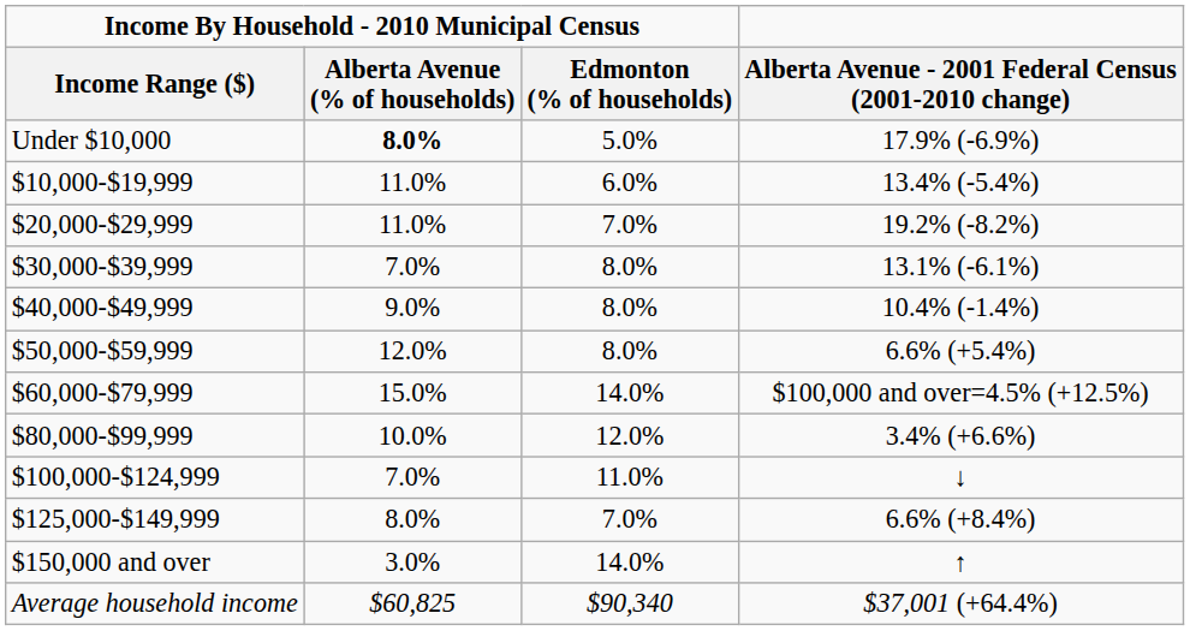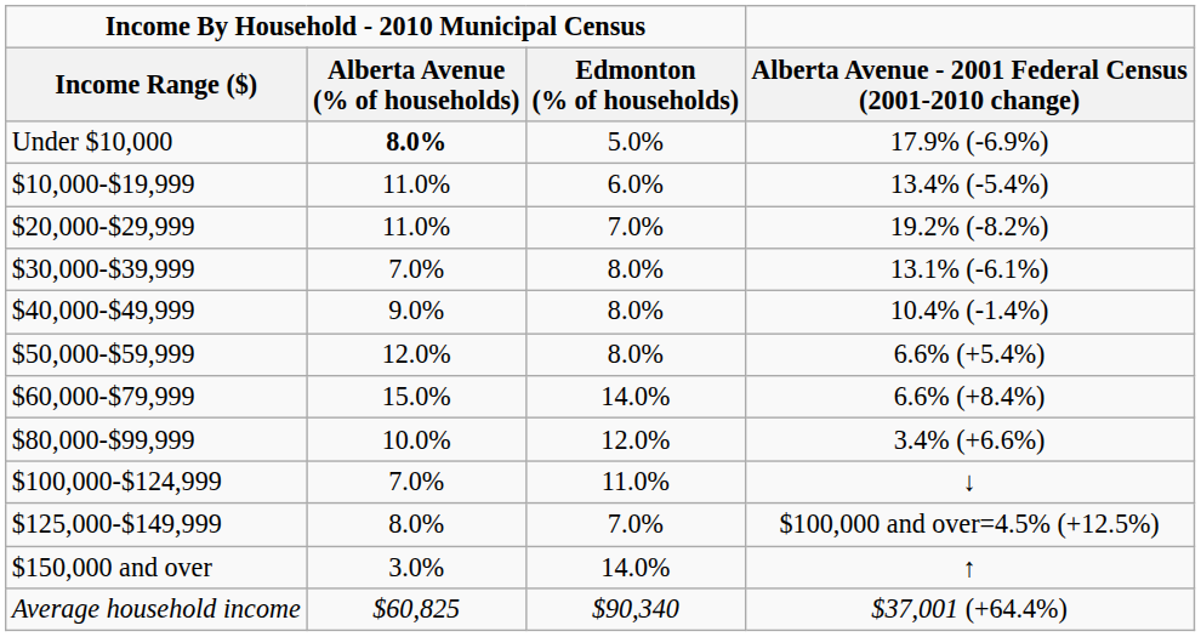 <table class="wikitable">
 <tr>
 <td colspan=3 align="center"><strong>Income By Household - 2010 Municipal Census</strong></td>
 </tr>
 <tr>
 <th>Income Range ($)</th>
 <th>Alberta Avenue<br>(% of households)</th>
 <th>Edmonton<br>(% of households)</th>
 <th>Alberta Avenue - 2001 Federal Census<br>(2001-2010 change)</th>
 </tr>
 <tr>
 <td>Under $10,000</td>
 <td align="center"><strong>8.0%</strong></td>
 <td align="center">5.0%</td>
 <td align="center">17.9% (-6.9%)</td>
 </tr>
 <tr>
 <td>$10,000-$19,999</td>
 <td align="center">11.0%</td>
 <td align="center">6.0%</td>
 <td align="center">13.4% (-5.4%)</td>
 </tr>
 <tr>
 <td>$20,000-$29,999</td>
 <td align="center">11.0%</td>
 <td align="center">7.0%</td>
 <td align="center">19.2% (-8.2%)</td>
 </tr>
 <tr>
 <td>$30,000-$39,999</td>
 <td align="center">7.0%</td>
 <td align="center">8.0%</td>
 <td align="center">13.1% (-6.1%)</td>
 </tr>
 <tr>
 <td>$40,000-$49,999</td>
 <td align="center">9.0%</td>
 <td align="center">8.0%</td>
 <td align="center">10.4% (-1.4%)</td>
 </tr>
 <tr>
 <td>$50,000-$59,999</td>
 <td align="center">12.0%</td>
 <td align="center">8.0%</td>
 <td align="center">6.6% (+5.4%)</td>
 </tr>
 <tr>
 <td>$60,000-$79,999</td>
 <td align="center">15.0%</td>
 <td align="center">14.0%</td>
-<td align="center">$100,000 and over=4.5% (+12.5%)</td>
+<td align="center">6.6% (+8.4%)</td>
 </tr>
 <tr>
 <td>$80,000-$99,999</td>
 <td align="center">10.0%</td>
 <td align="center">12.0%</td>
 <td align="center">3.4% (+6.6%)</td>
 </tr>
 <tr>
 <td>$100,000-$124,999</td>
 <td align="center">7.0%</td>
 <td align="center">11.0%</td>
 <td align="center">↓</td>
 </tr>
 <tr>
 <td>$125,000-$149,999</td>
 <td align="center">8.0%</td>
 <td align="center">7.0%</td>
-<td align="center">6.6% (+8.4%)</td>
+<td align="center">$100,000 and over=4.5% (+12.5%)</td>
 </tr>
 <tr>
 <td>$150,000 and over</td>
 <td align="center">3.0%</td>
 <td align="center">14.0%</td>
 <td align="center">↑</td>
 </tr>
 <tr>
 <td><em>Average household income</em></td>
 <td align="center"><em>$60,825</em></td>
 <td align="center"><em>$90,340</em></td>
 <td align="center"><em>$37,001</em> (+64.4%)</td>
 </tr>
 </table>
